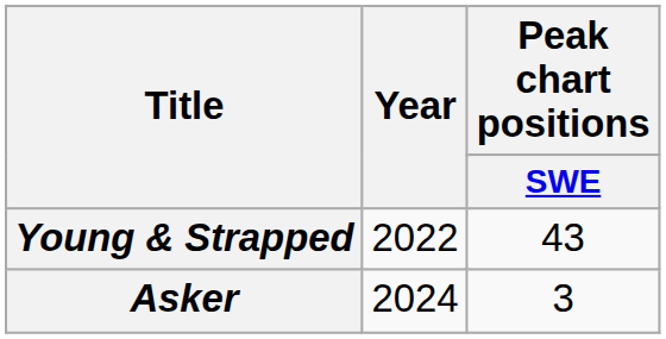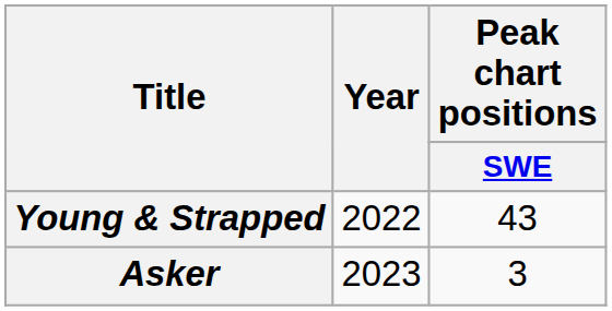 <table class="wikitable plainrowheaders" style="text-align:center;">
 <tr>
 <th scope="col" rowspan="2">Title</th>
 <th scope="col" rowspan="2">Year</th>
 <th scope="col" colspan="1">Peak chart positions</th>
 </tr>
 <tr>
 <th scope="col" style="width:3em;font-size:85%;"><a href='#'>SWE</a><br></th>
 </tr>
 <tr>
 <th scope="row"><em>Young & Strapped</em></th>
 <td>2022</td>
 <td>43<br></td>
 </tr>
 <tr>
 <th scope="row"><em>Asker</em></th>
-<td>2024</td>
+<td>2023</td>
 <td>3<br></td>
 </tr>
 </table>
